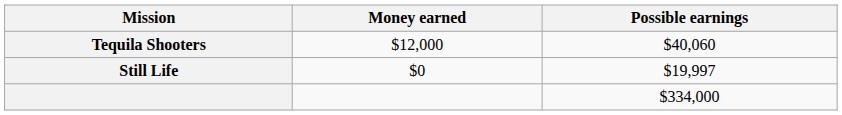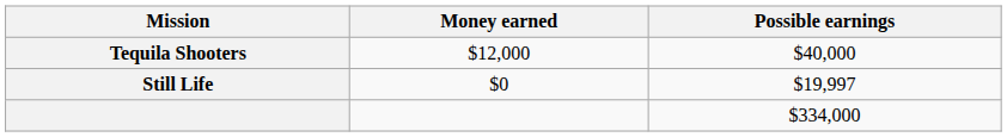 <table class="wikitable plainrowheaders floatright" style="font-size: 95%; margin: 10px; text-align: center;" align="right" width="40%">
 <tr>
 <th scope="col">Mission</th>
 <th scope="col">Money earned</th>
 <th scope="col">Possible earnings</th>
 </tr>
 <tr>
 <th scope="row">Tequila Shooters</th>
 <td>$12,000</td>
-<td>$40,060</td>
+<td>$40,000</td>
 </tr>
 <tr>
 <th scope="row">Still Life</th>
 <td>$0</td>
 <td>$19,997</td>
 </tr>
 <tr>
 <th scope="row"><strong></strong></th>
 <td><strong></strong></td>
 <td>$334,000</td>
 </tr>
 </table>
